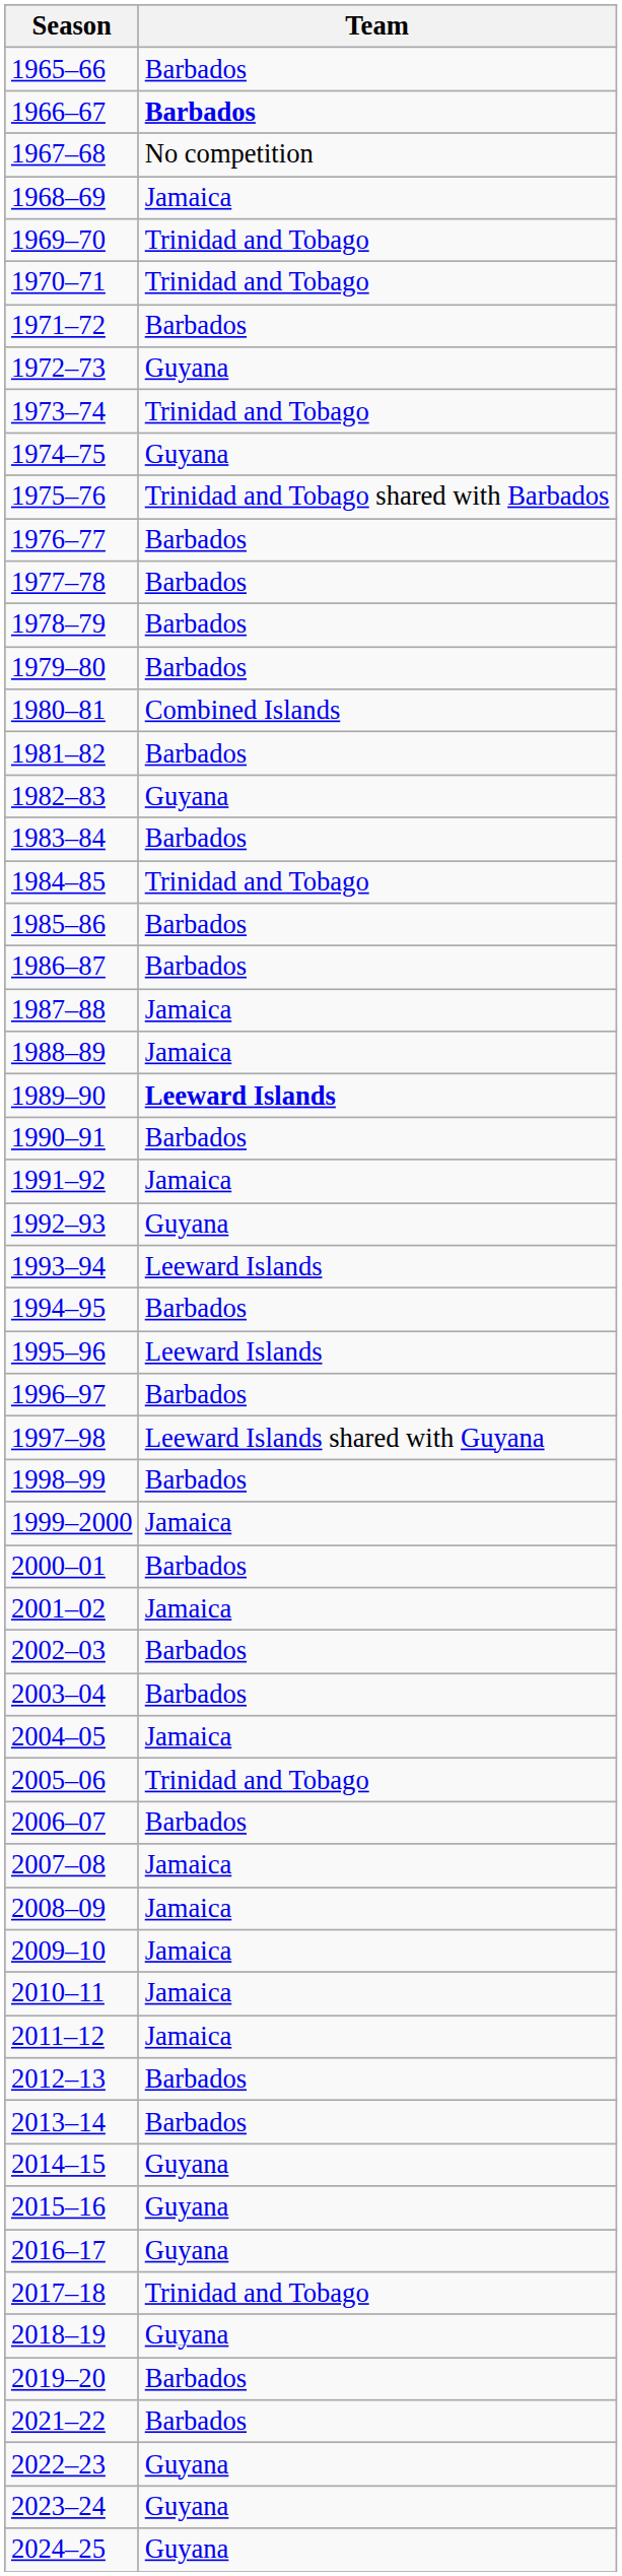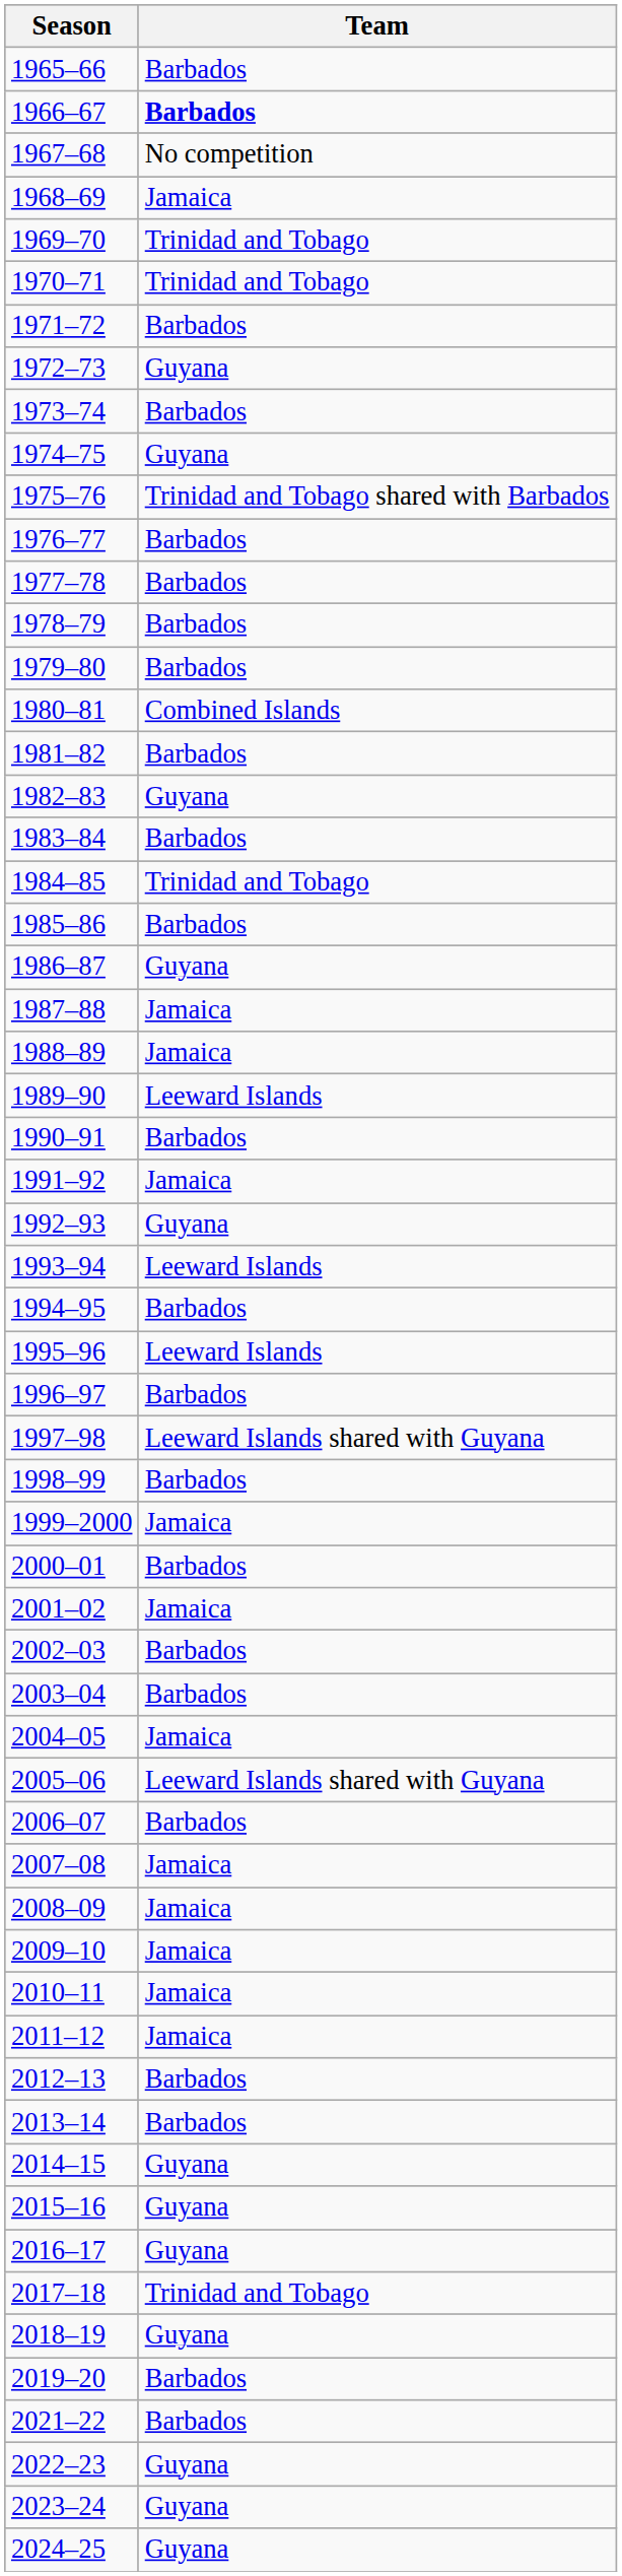 <table class="wikitable sortable">
 <tr>
 <th>Season</th>
 <th>Team</th>
 </tr>
 <tr>
 <td><a href='#'>1965–66</a></td>
 <td><a href='#'>Barbados</a></td>
 </tr>
 <tr>
 <td><a href='#'>1966–67</a></td>
 <td><strong><a href='#'>Barbados</a></strong></td>
 </tr>
 <tr>
 <td><a href='#'>1967–68</a></td>
 <td>No competition</td>
 </tr>
 <tr>
 <td><a href='#'>1968–69</a></td>
 <td><a href='#'>Jamaica</a></td>
 </tr>
 <tr>
 <td><a href='#'>1969–70</a></td>
 <td><a href='#'>Trinidad and Tobago</a></td>
 </tr>
 <tr>
 <td><a href='#'>1970–71</a></td>
 <td><a href='#'>Trinidad and Tobago</a></td>
 </tr>
 <tr>
 <td><a href='#'>1971–72</a></td>
 <td><a href='#'>Barbados</a></td>
 </tr>
 <tr>
 <td><a href='#'>1972–73</a></td>
 <td><a href='#'>Guyana</a></td>
 </tr>
 <tr>
 <td><a href='#'>1973–74</a></td>
-<td><a href='#'>Trinidad and Tobago</a></td>
+<td><a href='#'>Barbados</a></td>
 </tr>
 <tr>
 <td><a href='#'>1974–75</a></td>
 <td><a href='#'>Guyana</a></td>
 </tr>
 <tr>
 <td><a href='#'>1975–76</a></td>
 <td><a href='#'>Trinidad and Tobago</a> shared with <a href='#'>Barbados</a></td>
 </tr>
 <tr>
 <td><a href='#'>1976–77</a></td>
 <td><a href='#'>Barbados</a></td>
 </tr>
 <tr>
 <td><a href='#'>1977–78</a></td>
 <td><a href='#'>Barbados</a></td>
 </tr>
 <tr>
 <td><a href='#'>1978–79</a></td>
 <td><a href='#'>Barbados</a></td>
 </tr>
 <tr>
 <td><a href='#'>1979–80</a></td>
 <td><a href='#'>Barbados</a></td>
 </tr>
 <tr>
 <td><a href='#'>1980–81</a></td>
 <td><a href='#'>Combined Islands</a></td>
 </tr>
 <tr>
 <td><a href='#'>1981–82</a></td>
 <td><a href='#'>Barbados</a></td>
 </tr>
 <tr>
 <td><a href='#'>1982–83</a></td>
 <td><a href='#'>Guyana</a></td>
 </tr>
 <tr>
 <td><a href='#'>1983–84</a></td>
 <td><a href='#'>Barbados</a></td>
 </tr>
 <tr>
 <td><a href='#'>1984–85</a></td>
 <td><a href='#'>Trinidad and Tobago</a></td>
 </tr>
 <tr>
 <td><a href='#'>1985–86</a></td>
 <td><a href='#'>Barbados</a></td>
 </tr>
 <tr>
 <td><a href='#'>1986–87</a></td>
-<td><a href='#'>Barbados</a></td>
+<td><a href='#'>Guyana</a></td>
 </tr>
 <tr>
 <td><a href='#'>1987–88</a></td>
 <td><a href='#'>Jamaica</a></td>
 </tr>
 <tr>
 <td><a href='#'>1988–89</a></td>
 <td><a href='#'>Jamaica</a></td>
 </tr>
 <tr>
 <td><a href='#'>1989–90</a></td>
-<td><strong><a href='#'>Leeward Islands</a></strong></td>
+<td><a href='#'>Leeward Islands</a></td>
 </tr>
 <tr>
 <td><a href='#'>1990–91</a></td>
 <td><a href='#'>Barbados</a></td>
 </tr>
 <tr>
 <td><a href='#'>1991–92</a></td>
 <td><a href='#'>Jamaica</a></td>
 </tr>
 <tr>
 <td><a href='#'>1992–93</a></td>
 <td><a href='#'>Guyana</a></td>
 </tr>
 <tr>
 <td><a href='#'>1993–94</a></td>
 <td><a href='#'>Leeward Islands</a></td>
 </tr>
 <tr>
 <td><a href='#'>1994–95</a></td>
 <td><a href='#'>Barbados</a></td>
 </tr>
 <tr>
 <td><a href='#'>1995–96</a></td>
 <td><a href='#'>Leeward Islands</a></td>
 </tr>
 <tr>
 <td><a href='#'>1996–97</a></td>
 <td><a href='#'>Barbados</a></td>
 </tr>
 <tr>
 <td><a href='#'>1997–98</a></td>
 <td><a href='#'>Leeward Islands</a> shared with <a href='#'>Guyana</a></td>
 </tr>
 <tr>
 <td><a href='#'>1998–99</a></td>
 <td><a href='#'>Barbados</a></td>
 </tr>
 <tr>
 <td><a href='#'>1999–2000</a></td>
 <td><a href='#'>Jamaica</a></td>
 </tr>
 <tr>
 <td><a href='#'>2000–01</a></td>
 <td><a href='#'>Barbados</a></td>
 </tr>
 <tr>
 <td><a href='#'>2001–02</a></td>
 <td><a href='#'>Jamaica</a></td>
 </tr>
 <tr>
 <td><a href='#'>2002–03</a></td>
 <td><a href='#'>Barbados</a></td>
 </tr>
 <tr>
 <td><a href='#'>2003–04</a></td>
 <td><a href='#'>Barbados</a></td>
 </tr>
 <tr>
 <td><a href='#'>2004–05</a></td>
 <td><a href='#'>Jamaica</a></td>
 </tr>
 <tr>
 <td><a href='#'>2005–06</a></td>
-<td><a href='#'>Trinidad and Tobago</a></td>
+<td><a href='#'>Leeward Islands</a> shared with <a href='#'>Guyana</a></td>
 </tr>
 <tr>
 <td><a href='#'>2006–07</a></td>
 <td><a href='#'>Barbados</a></td>
 </tr>
 <tr>
 <td><a href='#'>2007–08</a></td>
 <td><a href='#'>Jamaica</a></td>
 </tr>
 <tr>
 <td><a href='#'>2008–09</a></td>
 <td><a href='#'>Jamaica</a></td>
 </tr>
 <tr>
 <td><a href='#'>2009–10</a></td>
 <td><a href='#'>Jamaica</a></td>
 </tr>
 <tr>
 <td><a href='#'>2010–11</a></td>
 <td><a href='#'>Jamaica</a></td>
 </tr>
 <tr>
 <td><a href='#'>2011–12</a></td>
 <td><a href='#'>Jamaica</a></td>
 </tr>
 <tr>
 <td><a href='#'>2012–13</a></td>
 <td><a href='#'>Barbados</a></td>
 </tr>
 <tr>
 <td><a href='#'>2013–14</a></td>
 <td><a href='#'>Barbados</a></td>
 </tr>
 <tr>
 <td><a href='#'>2014–15</a></td>
 <td><a href='#'>Guyana</a></td>
 </tr>
 <tr>
 <td><a href='#'>2015–16</a></td>
 <td><a href='#'>Guyana</a></td>
 </tr>
 <tr>
 <td><a href='#'>2016–17</a></td>
 <td><a href='#'>Guyana</a></td>
 </tr>
 <tr>
 <td><a href='#'>2017–18</a></td>
 <td><a href='#'>Trinidad and Tobago</a></td>
 </tr>
 <tr>
 <td><a href='#'>2018–19</a></td>
 <td><a href='#'>Guyana</a></td>
 </tr>
 <tr>
 <td><a href='#'>2019–20</a></td>
 <td><a href='#'>Barbados</a></td>
 </tr>
 <tr>
 <td><a href='#'>2021–22</a></td>
 <td><a href='#'>Barbados</a></td>
 </tr>
 <tr>
 <td><a href='#'>2022–23</a></td>
 <td><a href='#'>Guyana</a></td>
 </tr>
 <tr>
 <td><a href='#'>2023–24</a></td>
 <td><a href='#'>Guyana</a></td>
 </tr>
 <tr>
 <td><a href='#'>2024–25</a></td>
 <td><a href='#'>Guyana</a></td>
 </tr>
 </table>
